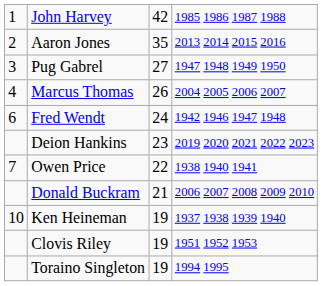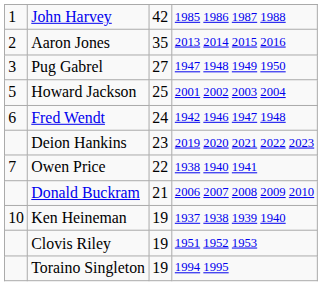 <table class="wikitable">
 <tr>
 </tr>
 <tr>
 <td>1</td>
 <td><a href='#'>John Harvey</a></td>
 <td>42</td>
 <td style="font-size:80%;"><a href='#'>1985</a> <a href='#'>1986</a> <a href='#'>1987</a> <a href='#'>1988</a></td>
 </tr>
 <tr>
 <td>2</td>
 <td>Aaron Jones</td>
 <td>35</td>
 <td style="font-size:80%;"><a href='#'>2013</a> <a href='#'>2014</a> <a href='#'>2015</a> <a href='#'>2016</a></td>
 </tr>
 <tr>
 <td>3</td>
 <td>Pug Gabrel</td>
 <td>27</td>
 <td style="font-size:80%;"><a href='#'>1947</a> <a href='#'>1948</a> <a href='#'>1949</a> <a href='#'>1950</a></td>
 </tr>
 <tr>
-<td>4</td>
-<td><a href='#'>Marcus Thomas</a></td>
-<td>26</td>
-<td style="font-size:80%;"><a href='#'>2004</a> <a href='#'>2005</a> <a href='#'>2006</a> <a href='#'>2007</a></td>
+<td>5</td>
+<td>Howard Jackson</td>
+<td>25</td>
+<td style="font-size:80%;"><a href='#'>2001</a> <a href='#'>2002</a> <a href='#'>2003</a> <a href='#'>2004</a></td>
 </tr>
 <tr>
 <td>6</td>
 <td><a href='#'>Fred Wendt</a></td>
 <td>24</td>
 <td style="font-size:80%;"><a href='#'>1942</a> <a href='#'>1946</a> <a href='#'>1947</a> <a href='#'>1948</a></td>
 </tr>
 <tr>
 <td></td>
 <td>Deion Hankins</td>
 <td>23</td>
 <td style="font-size:80%;"><a href='#'>2019</a> <a href='#'>2020</a> <a href='#'>2021</a> <a href='#'>2022</a> <a href='#'>2023</a></td>
 </tr>
 <tr>
 <td>7</td>
 <td>Owen Price</td>
 <td>22</td>
 <td style="font-size:80%;"><a href='#'>1938</a> <a href='#'>1940</a> <a href='#'>1941</a></td>
 </tr>
 <tr>
 <td></td>
 <td><a href='#'>Donald Buckram</a></td>
 <td>21</td>
 <td style="font-size:80%;"><a href='#'>2006</a> <a href='#'>2007</a> <a href='#'>2008</a> <a href='#'>2009</a> <a href='#'>2010</a></td>
 </tr>
 <tr>
 <td>10</td>
 <td>Ken Heineman</td>
 <td>19</td>
 <td style="font-size:80%;"><a href='#'>1937</a> <a href='#'>1938</a> <a href='#'>1939</a> <a href='#'>1940</a></td>
 </tr>
 <tr>
 <td></td>
 <td>Clovis Riley</td>
 <td>19</td>
 <td style="font-size:80%;"><a href='#'>1951</a> <a href='#'>1952</a> <a href='#'>1953</a></td>
 </tr>
 <tr>
 <td></td>
 <td>Toraino Singleton</td>
 <td>19</td>
 <td style="font-size:80%;"><a href='#'>1994</a> <a href='#'>1995</a></td>
 </tr>
 </table>
